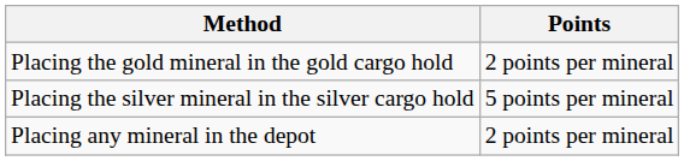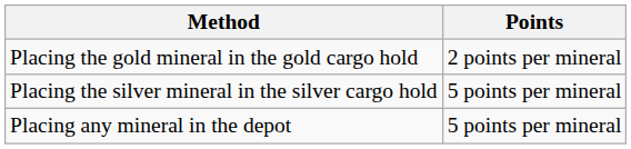 <table class="wikitable">
 <tr>
 <th>Method</th>
 <th>Points</th>
 </tr>
 <tr>
 <td>Placing the gold mineral in the gold cargo hold</td>
 <td>2 points per mineral</td>
 </tr>
 <tr>
 <td>Placing the silver mineral in the silver cargo hold</td>
 <td>5 points per mineral</td>
 </tr>
 <tr>
 <td>Placing any mineral in the depot</td>
-<td>2 points per mineral</td>
+<td>5 points per mineral</td>
 </tr>
 </table>
